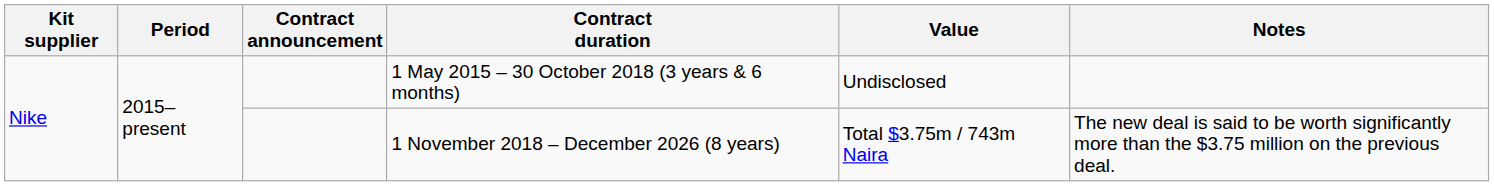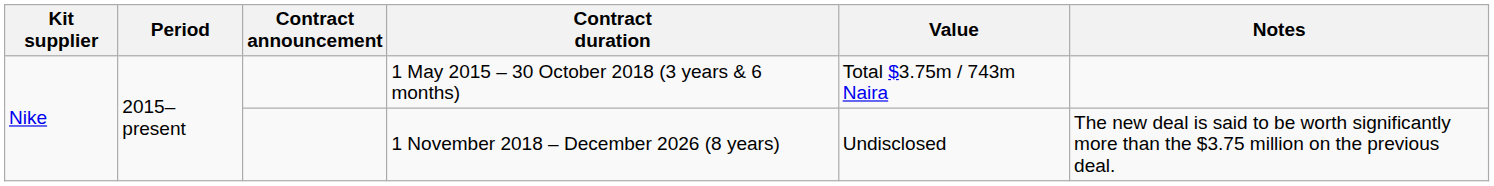 <table class="wikitable" style="text-align: left">
 <tr>
 <th>Kit supplier</th>
 <th>Period</th>
 <th>Contract<br>announcement</th>
 <th>Contract<br>duration</th>
 <th>Value</th>
 <th>Notes</th>
 </tr>
 <tr>
 <td rowspan=2> <a href='#'>Nike</a></td>
 <td rowspan=2>2015–present</td>
 <td></td>
 <td>1 May 2015 – 30 October 2018 (3 years & 6 months)</td>
-<td>Undisclosed</td>
+<td>Total <a href='#'>$</a>3.75m / 743m <a href='#'>Naira</a></td>
 <td></td>
 </tr>
 <tr>
 <td></td>
 <td>1 November 2018 – December 2026 (8 years)</td>
-<td>Total <a href='#'>$</a>3.75m / 743m <a href='#'>Naira</a></td>
+<td>Undisclosed</td>
 <td>The new deal is said to be worth significantly<br>more than the $3.75 million on the previous deal.</td>
 </tr>
 </table>
